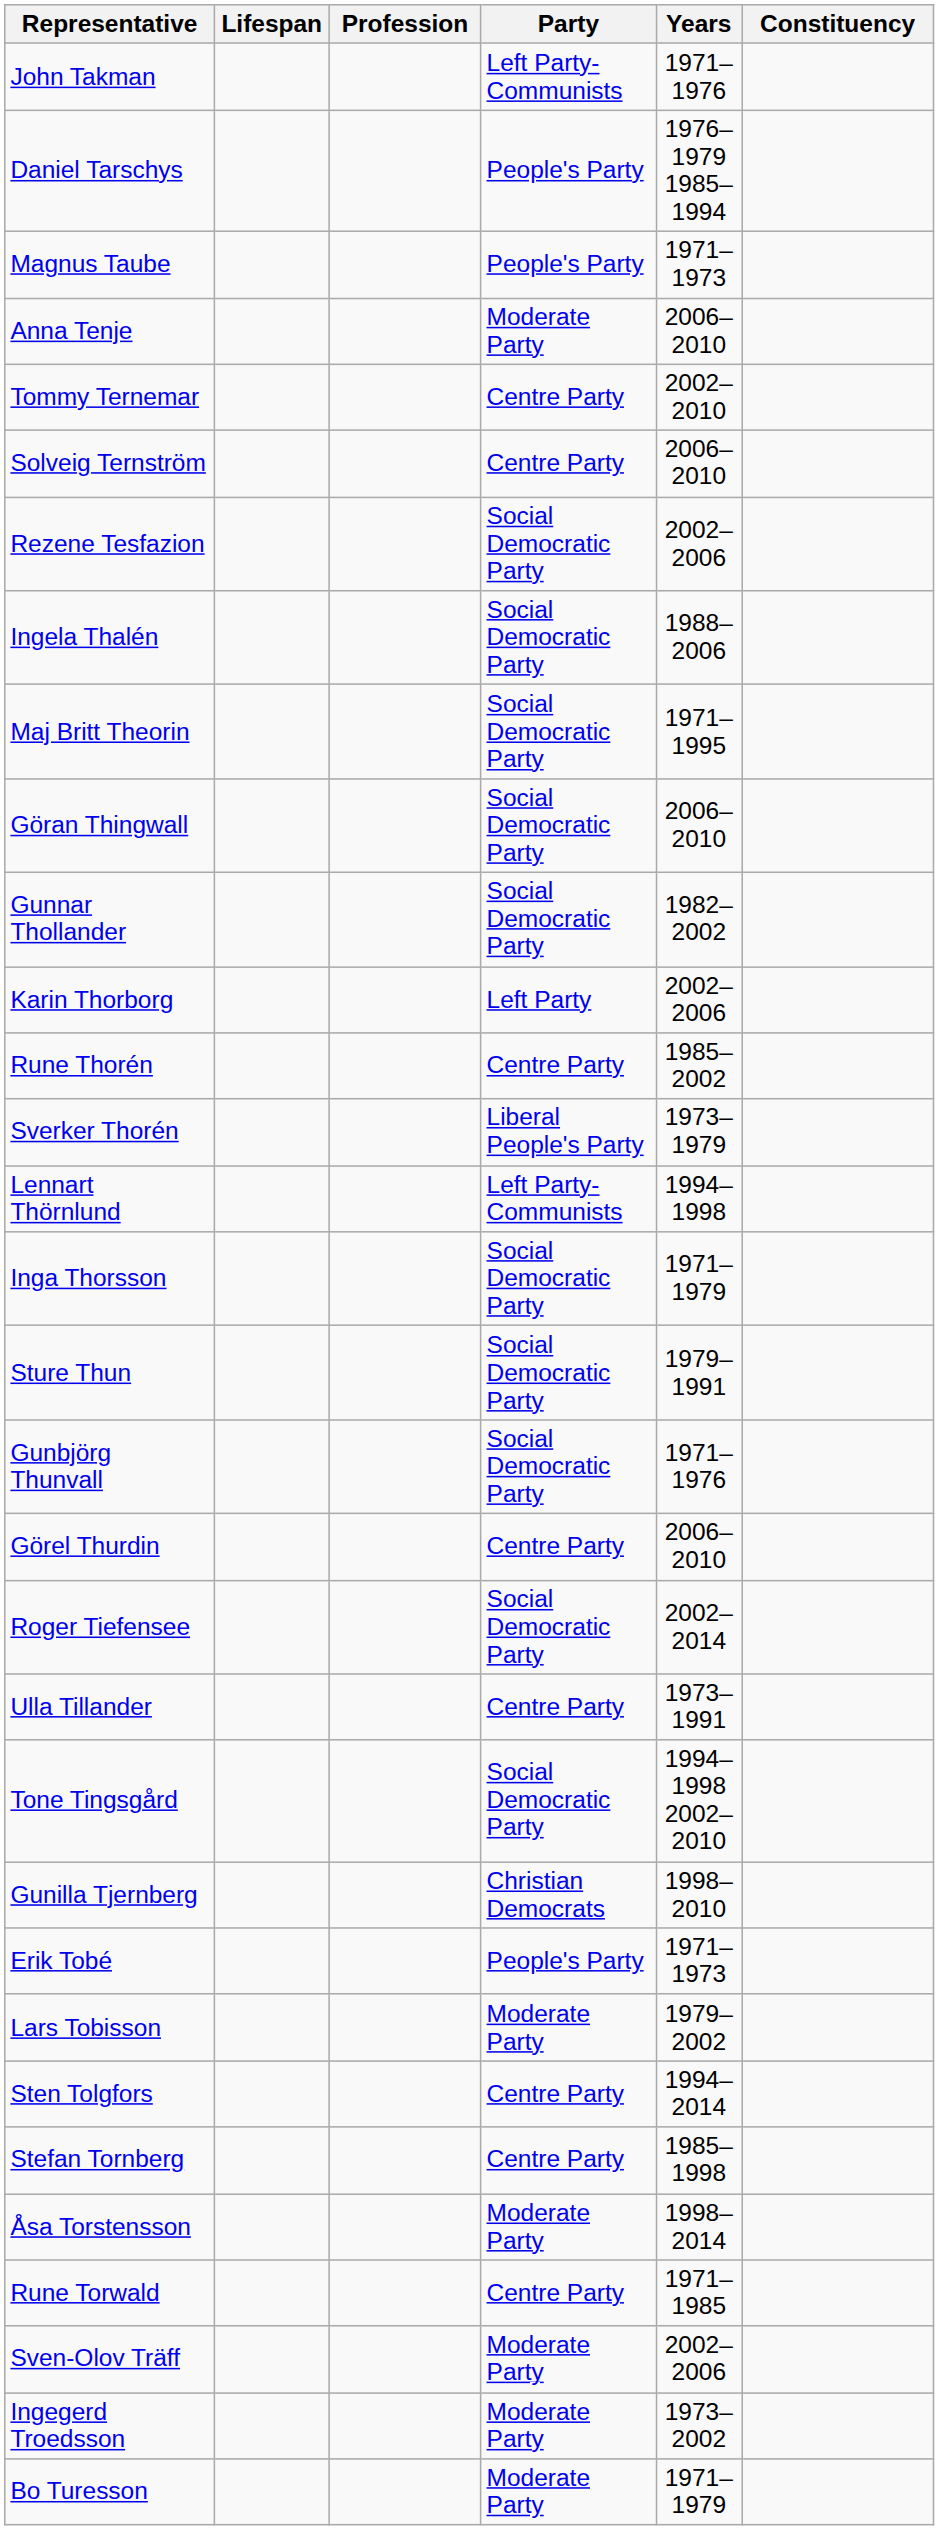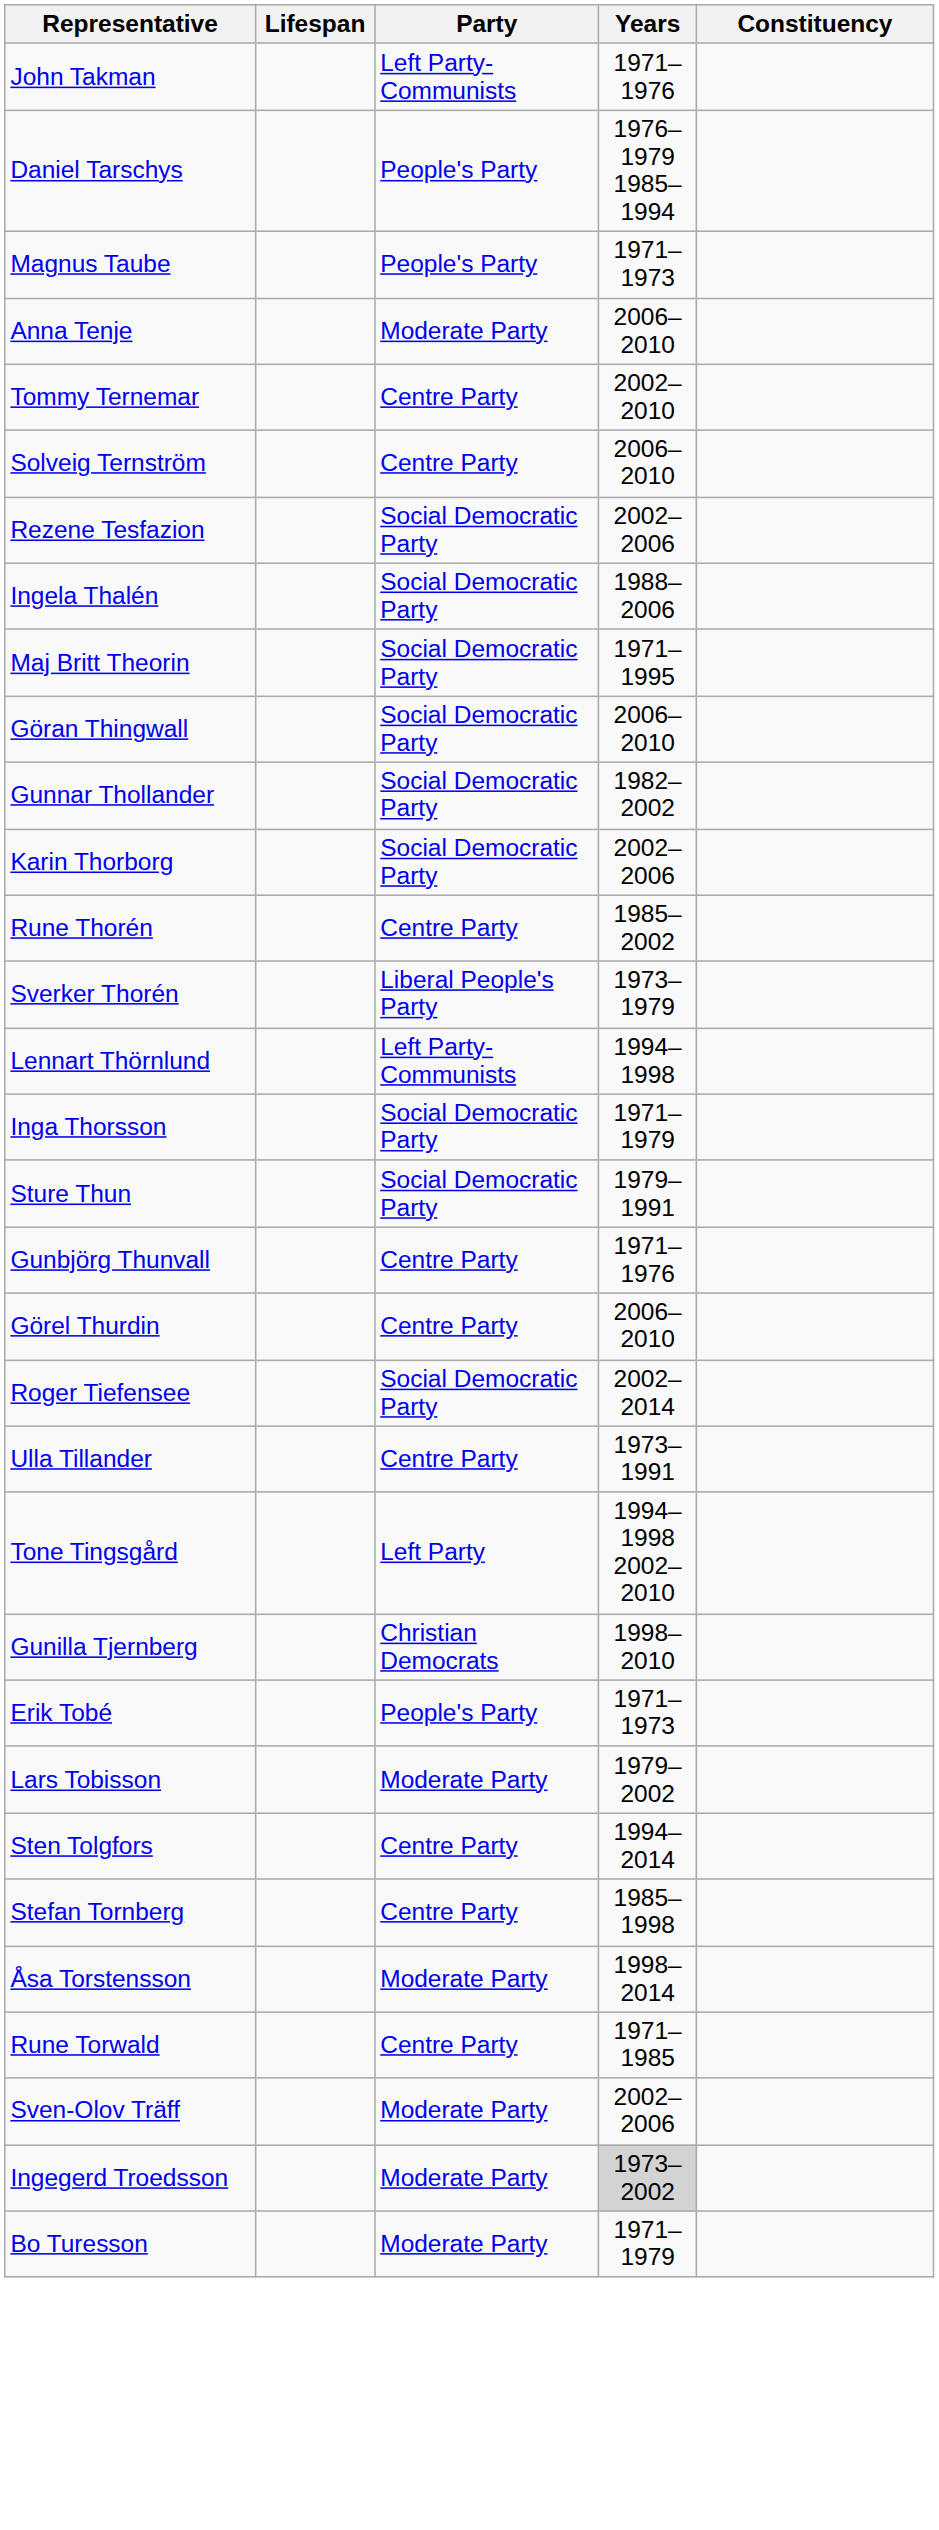 <table class="wikitable">
 <tr>
 <th style="width:15em">Representative</th>
 <th style="width:5em">Lifespan</th>
-<th style="width:10em">Profession</th>
 <th style="width:15em">Party</th>
 <th style="width:5em">Years</th>
 <th style="width:15em">Constituency</th>
 </tr>
 <tr>
 <td><a href='#'>John Takman</a></td>
 <td align=center></td>
-<td></td>
 <td> <a href='#'>Left Party-Communists</a></td>
 <td align=center>1971–1976</td>
 <td></td>
 </tr>
 <tr>
 <td><a href='#'>Daniel Tarschys</a></td>
 <td align=center></td>
-<td></td>
 <td> <a href='#'>People's Party</a></td>
 <td align=center>1976–1979<br>1985–1994</td>
 <td></td>
 </tr>
 <tr>
 <td><a href='#'>Magnus Taube</a></td>
 <td align=center></td>
-<td></td>
 <td> <a href='#'>People's Party</a></td>
 <td align=center>1971–1973</td>
 <td></td>
 </tr>
 <tr>
 <td><a href='#'>Anna Tenje</a></td>
 <td align=center></td>
-<td></td>
 <td> <a href='#'>Moderate Party</a></td>
 <td align=center>2006–2010</td>
 <td></td>
 </tr>
 <tr>
 <td><a href='#'>Tommy Ternemar</a></td>
 <td align=center></td>
-<td></td>
 <td> <a href='#'>Centre Party</a></td>
 <td align=center>2002–2010</td>
 <td></td>
 </tr>
 <tr>
 <td><a href='#'>Solveig Ternström</a></td>
 <td align=center></td>
-<td></td>
 <td> <a href='#'>Centre Party</a></td>
 <td align=center>2006–2010</td>
 <td></td>
 </tr>
 <tr>
 <td><a href='#'>Rezene Tesfazion</a></td>
 <td align=center></td>
-<td></td>
 <td> <a href='#'>Social Democratic Party</a></td>
 <td align=center>2002–2006</td>
 <td></td>
 </tr>
 <tr>
 <td><a href='#'>Ingela Thalén</a></td>
 <td align=center></td>
-<td></td>
 <td> <a href='#'>Social Democratic Party</a></td>
 <td align=center>1988–2006</td>
 <td></td>
 </tr>
 <tr>
 <td><a href='#'>Maj Britt Theorin</a></td>
 <td align=center></td>
-<td></td>
 <td> <a href='#'>Social Democratic Party</a></td>
 <td align=center>1971–1995</td>
 <td></td>
 </tr>
 <tr>
 <td><a href='#'>Göran Thingwall</a></td>
 <td align=center></td>
-<td></td>
 <td> <a href='#'>Social Democratic Party</a></td>
 <td align=center>2006–2010</td>
 <td></td>
 </tr>
 <tr>
 <td><a href='#'>Gunnar Thollander</a></td>
 <td align=center></td>
-<td></td>
 <td> <a href='#'>Social Democratic Party</a></td>
 <td align=center>1982–2002</td>
 <td></td>
 </tr>
 <tr>
 <td><a href='#'>Karin Thorborg</a></td>
 <td align=center></td>
-<td></td>
-<td> <a href='#'>Left Party</a></td>
+<td> <a href='#'>Social Democratic Party</a></td>
 <td align=center>2002–2006</td>
 <td></td>
 </tr>
 <tr>
 <td><a href='#'>Rune Thorén</a></td>
 <td align=center></td>
-<td></td>
 <td> <a href='#'>Centre Party</a></td>
 <td align=center>1985–2002</td>
 <td></td>
 </tr>
 <tr>
 <td><a href='#'>Sverker Thorén</a></td>
 <td align=center></td>
-<td></td>
 <td> <a href='#'>Liberal People's Party</a></td>
 <td align=center>1973–1979</td>
 <td></td>
 </tr>
 <tr>
 <td><a href='#'>Lennart Thörnlund</a></td>
 <td align=center></td>
-<td></td>
 <td> <a href='#'>Left Party-Communists</a></td>
 <td align=center>1994–1998</td>
 <td></td>
 </tr>
 <tr>
 <td><a href='#'>Inga Thorsson</a></td>
 <td align=center></td>
-<td></td>
 <td> <a href='#'>Social Democratic Party</a></td>
 <td align=center>1971–1979</td>
 <td></td>
 </tr>
 <tr>
 <td><a href='#'>Sture Thun</a></td>
 <td align=center></td>
-<td></td>
 <td> <a href='#'>Social Democratic Party</a></td>
 <td align=center>1979–1991</td>
 <td></td>
 </tr>
 <tr>
 <td><a href='#'>Gunbjörg Thunvall</a></td>
 <td align=center></td>
-<td></td>
-<td> <a href='#'>Social Democratic Party</a></td>
+<td> <a href='#'>Centre Party</a></td>
 <td align=center>1971–1976</td>
 <td></td>
 </tr>
 <tr>
 <td><a href='#'>Görel Thurdin</a></td>
 <td align=center></td>
-<td></td>
 <td> <a href='#'>Centre Party</a></td>
 <td align=center>2006–2010</td>
 <td></td>
 </tr>
 <tr>
 <td><a href='#'>Roger Tiefensee</a></td>
 <td align=center></td>
-<td></td>
 <td> <a href='#'>Social Democratic Party</a></td>
 <td align=center>2002–2014</td>
 <td></td>
 </tr>
 <tr>
 <td><a href='#'>Ulla Tillander</a></td>
 <td align=center></td>
-<td></td>
 <td> <a href='#'>Centre Party</a></td>
 <td align=center>1973–1991</td>
 <td></td>
 </tr>
 <tr>
 <td><a href='#'>Tone Tingsgård</a></td>
 <td align=center></td>
-<td></td>
-<td> <a href='#'>Social Democratic Party</a></td>
+<td> <a href='#'>Left Party</a></td>
 <td align=center>1994–1998<br>2002–2010</td>
 <td></td>
 </tr>
 <tr>
 <td><a href='#'>Gunilla Tjernberg</a></td>
 <td align=center></td>
-<td></td>
 <td> <a href='#'>Christian Democrats</a></td>
 <td align=center>1998–2010</td>
 <td></td>
 </tr>
 <tr>
 <td><a href='#'>Erik Tobé</a></td>
 <td align=center></td>
-<td></td>
 <td> <a href='#'>People's Party</a></td>
 <td align=center>1971–1973</td>
 <td></td>
 </tr>
 <tr>
 <td><a href='#'>Lars Tobisson</a></td>
 <td align=center></td>
-<td></td>
 <td> <a href='#'>Moderate Party</a></td>
 <td align=center>1979–2002</td>
 <td></td>
 </tr>
 <tr>
 <td><a href='#'>Sten Tolgfors</a></td>
 <td align=center></td>
-<td></td>
 <td> <a href='#'>Centre Party</a></td>
 <td align=center>1994–2014</td>
 <td></td>
 </tr>
 <tr>
 <td><a href='#'>Stefan Tornberg</a></td>
 <td align=center></td>
-<td></td>
 <td> <a href='#'>Centre Party</a></td>
 <td align=center>1985–1998</td>
 <td></td>
 </tr>
 <tr>
 <td><a href='#'>Åsa Torstensson</a></td>
 <td align=center></td>
-<td></td>
 <td> <a href='#'>Moderate Party</a></td>
 <td align=center>1998–2014</td>
 <td></td>
 </tr>
 <tr>
 <td><a href='#'>Rune Torwald</a></td>
 <td align=center></td>
-<td></td>
 <td> <a href='#'>Centre Party</a></td>
 <td align=center>1971–1985</td>
 <td></td>
 </tr>
 <tr>
 <td><a href='#'>Sven-Olov Träff</a></td>
 <td align=center></td>
-<td></td>
 <td> <a href='#'>Moderate Party</a></td>
 <td align=center>2002–2006</td>
 <td></td>
 </tr>
 <tr>
 <td><a href='#'>Ingegerd Troedsson</a></td>
 <td align=center></td>
-<td></td>
 <td> <a href='#'>Moderate Party</a></td>
-<td align=center>1973–2002</td>
+<td align=center style="background: lightgrey;">1973–2002</td>
 <td></td>
 </tr>
 <tr>
 <td><a href='#'>Bo Turesson</a></td>
 <td align=center></td>
-<td></td>
 <td> <a href='#'>Moderate Party</a></td>
 <td align=center>1971–1979</td>
 <td></td>
 </tr>
 </table>
